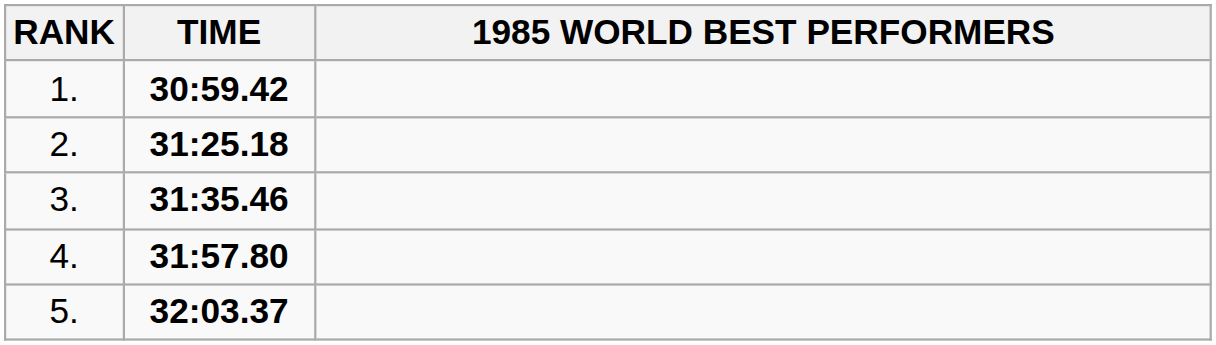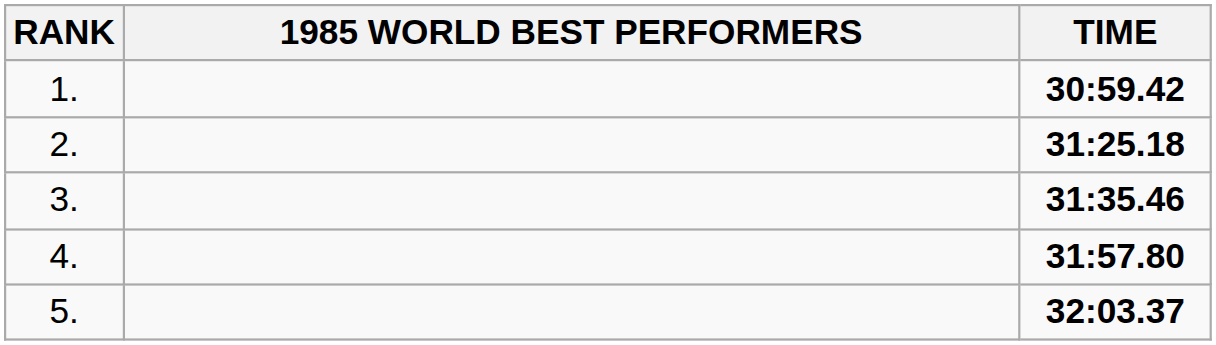 <table class="wikitable sortable">
 <tr>
 <th>RANK</th>
+<th align="center" style="width: 25em">1985 WORLD BEST PERFORMERS</th>
 <th align="center" style="width: 5em">TIME</th>
-<th align="center" style="width: 25em">1985 WORLD BEST PERFORMERS</th>
 </tr>
 <tr>
 <td align="center">1.</td>
+<td></td>
 <td align="center"><strong>30:59.42</strong></td>
-<td></td>
 </tr>
 <tr>
 <td align="center">2.</td>
+<td></td>
 <td align="center"><strong>31:25.18</strong></td>
-<td></td>
 </tr>
 <tr>
 <td align="center">3.</td>
+<td></td>
 <td align="center"><strong>31:35.46</strong></td>
-<td></td>
 </tr>
 <tr>
 <td align="center">4.</td>
+<td></td>
 <td align="center"><strong>31:57.80</strong></td>
-<td></td>
 </tr>
 <tr>
 <td align="center">5.</td>
+<td></td>
 <td align="center"><strong>32:03.37 </strong></td>
-<td></td>
 </tr>
 </table>
